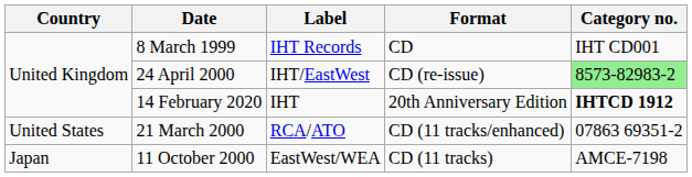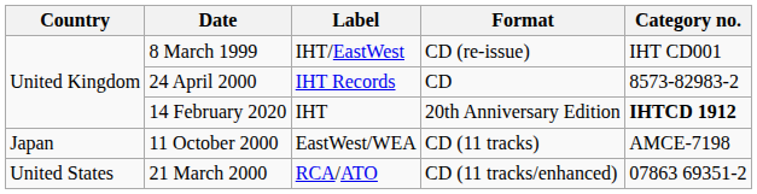 <table class="wikitable sortable">
 <tr>
 <th>Country</th>
 <th>Date</th>
 <th>Label</th>
 <th>Format</th>
 <th>Category no.</th>
 </tr>
 <tr>
 <td rowspan="3">United Kingdom</td>
 <td>8 March 1999</td>
-<td><a href='#'>IHT Records</a></td>
-<td>CD</td>
+<td>IHT/<a href='#'>EastWest</a></td>
+<td>CD (re-issue)</td>
 <td>IHT CD001</td>
 </tr>
 <tr>
 <td>24 April 2000</td>
-<td>IHT/<a href='#'>EastWest</a></td>
-<td>CD (re-issue)</td>
-<td style="background: lightgreen;">8573-82983-2</td>
+<td><a href='#'>IHT Records</a></td>
+<td>CD</td>
+<td>8573-82983-2</td>
 </tr>
 <tr>
 <td>14 February 2020</td>
 <td>IHT</td>
 <td>20th Anniversary Edition</td>
 <td><strong>IHTCD 1912</strong></td>
 </tr>
 <tr>
+<td>Japan</td>
+<td>11 October 2000</td>
+<td>EastWest/WEA</td>
+<td>CD (11 tracks)</td>
+<td>AMCE-7198</td>
+</tr>
+<tr>
 <td>United States</td>
 <td>21 March 2000</td>
 <td><a href='#'>RCA</a>/<a href='#'>ATO</a></td>
 <td>CD (11 tracks/enhanced)</td>
 <td>07863 69351-2</td>
 </tr>
-<tr>
-<td>Japan</td>
-<td>11 October 2000</td>
-<td>EastWest/WEA</td>
-<td>CD (11 tracks)</td>
-<td>AMCE-7198</td>
-</tr>
 </table>
